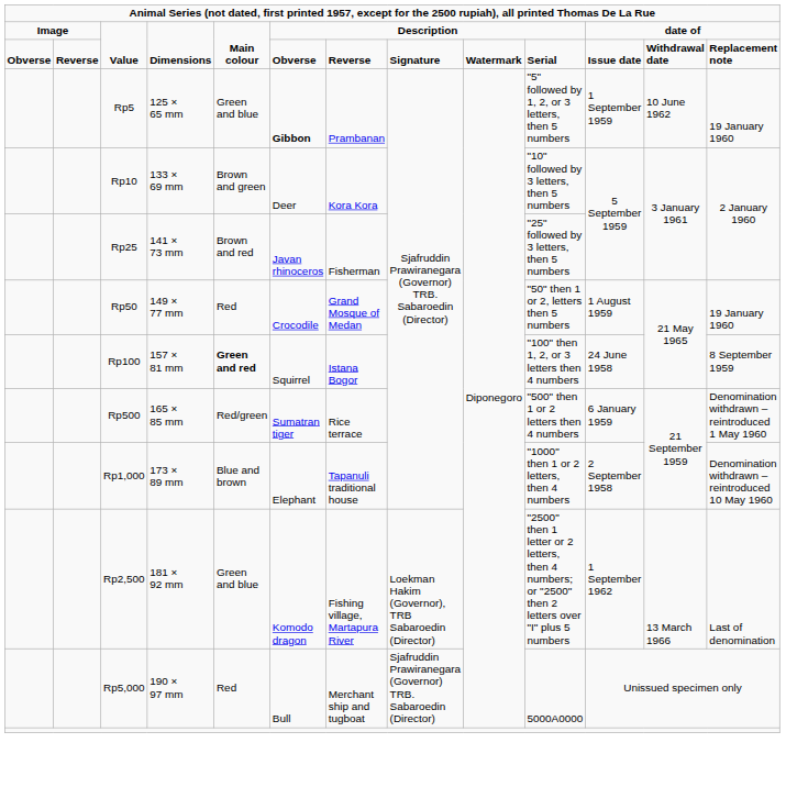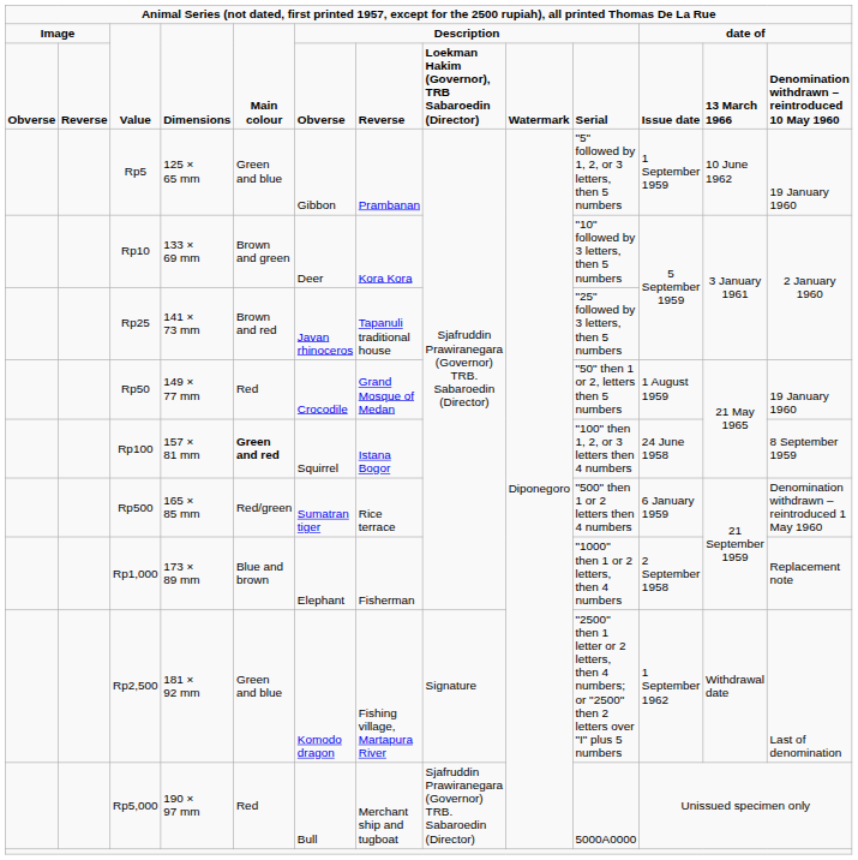 <table class="wikitable" >
 <tr style="text-align:center; font-weight:bold; vertical-align:bottom;">
 <td colspan="13">Animal Series (not dated, first printed 1957, except for the 2500 rupiah), all printed Thomas De La Rue</td>
 </tr>
 <tr style="text-align:center; font-weight:bold; vertical-align:bottom;">
 <td colspan="2">Image</td>
 <td rowspan="2">Value</td>
 <td rowspan="2">Dimensions</td>
 <td rowspan="2">Main colour</td>
 <td colspan="5">Description</td>
 <td colspan="3">date of</td>
 </tr>
 <tr style="font-weight:bold; vertical-align:bottom;">
 <td>Obverse</td>
 <td>Reverse</td>
 <td>Obverse</td>
 <td>Reverse</td>
-<td>Signature</td>
+<td style="vertical-align:bottom;">Loekman Hakim (Governor), TRB Sabaroedin (Director)</td>
 <td>Watermark</td>
 <td>Serial</td>
 <td>Issue date</td>
-<td>Withdrawal date</td>
-<td>Replacement note</td>
+<td style="vertical-align:bottom;">13 March 1966</td>
+<td style="vertical-align:bottom;">Denomination withdrawn – reintroduced 10 May 1960</td>
 </tr>
 <tr>
 <td style="font-weight:bold; vertical-align:bottom;"></td>
 <td style="font-weight:bold; vertical-align:bottom;"></td>
 <td style="text-align:center;">Rp5</td>
 <td>125  × 65 mm</td>
 <td>Green and blue</td>
-<td style="vertical-align:bottom;"><strong>Gibbon</strong></td>
+<td style="vertical-align:bottom;">Gibbon</td>
 <td style="vertical-align:bottom;"><a href='#'>Prambanan</a></td>
 <td rowspan="7" style="text-align:center;">Sjafruddin Prawiranegara (Governor) TRB. Sabaroedin (Director)</td>
 <td rowspan="9" style="text-align:center;">Diponegoro</td>
 <td>"5" followed by 1, 2, or 3 letters, then 5 numbers</td>
 <td>1 September 1959</td>
 <td>10 June 1962</td>
 <td style="vertical-align:bottom;">19 January 1960</td>
 </tr>
 <tr>
 <td style="font-weight:bold; vertical-align:bottom;"></td>
 <td style="font-weight:bold; vertical-align:bottom;"></td>
 <td style="text-align:center;">Rp10</td>
 <td>133  × 69 mm</td>
 <td>Brown and green</td>
 <td style="vertical-align:bottom;">Deer</td>
 <td style="vertical-align:bottom;"><a href='#'>Kora Kora</a></td>
 <td>"10" followed by 3 letters, then 5 numbers</td>
 <td rowspan="2" style="text-align:center;">5 September 1959</td>
 <td rowspan="2" style="text-align:center;">3 January 1961</td>
 <td rowspan="2" style="text-align:center;">2 January 1960</td>
 </tr>
 <tr>
 <td style="font-weight:bold; vertical-align:bottom;"></td>
 <td style="font-weight:bold; vertical-align:bottom;"></td>
 <td style="text-align:center;">Rp25</td>
 <td>141  × 73 mm</td>
 <td>Brown and red</td>
 <td style="vertical-align:bottom;"><a href='#'>Javan rhinoceros</a></td>
-<td style="vertical-align:bottom;">Fisherman</td>
+<td style="vertical-align:bottom;"><a href='#'>Tapanuli</a> traditional house</td>
 <td>"25" followed by 3 letters, then 5 numbers</td>
 </tr>
 <tr>
 <td style="font-weight:bold; vertical-align:bottom;"></td>
 <td style="font-weight:bold; vertical-align:bottom;"></td>
 <td style="text-align:center;">Rp50</td>
 <td>149  × 77 mm</td>
 <td>Red</td>
 <td style="vertical-align:bottom;"><a href='#'>Crocodile</a></td>
 <td style="vertical-align:bottom;"><a href='#'>Grand Mosque of Medan</a></td>
 <td>"50" then 1 or 2, letters then 5 numbers</td>
 <td>1 August 1959</td>
 <td rowspan="2" style="text-align:center;">21 May 1965</td>
 <td style="vertical-align:bottom;">19 January 1960</td>
 </tr>
 <tr>
 <td style="font-weight:bold; vertical-align:bottom;"></td>
 <td style="font-weight:bold; vertical-align:bottom;"></td>
 <td style="text-align:center;">Rp100</td>
 <td>157  × 81 mm</td>
 <td><strong>Green and red</strong></td>
 <td style="vertical-align:bottom;">Squirrel</td>
 <td style="vertical-align:bottom;"><a href='#'>Istana Bogor</a></td>
 <td>"100" then 1, 2, or 3 letters then 4 numbers</td>
 <td>24 June 1958</td>
 <td>8 September 1959</td>
 </tr>
 <tr>
 <td style="font-weight:bold; vertical-align:bottom;"></td>
 <td style="font-weight:bold; vertical-align:bottom;"></td>
 <td style="text-align:center;">Rp500</td>
 <td>165  × 85 mm</td>
 <td>Red/green</td>
 <td style="vertical-align:bottom;"><a href='#'>Sumatran tiger</a></td>
 <td style="vertical-align:bottom;">Rice terrace</td>
 <td>"500" then 1 or 2 letters then 4 numbers</td>
 <td>6 January 1959</td>
 <td rowspan="2" style="text-align:center;">21 September 1959</td>
 <td style="vertical-align:bottom;">Denomination withdrawn – reintroduced 1 May 1960</td>
 </tr>
 <tr>
 <td style="font-weight:bold; vertical-align:bottom;"></td>
 <td style="font-weight:bold; vertical-align:bottom;"></td>
 <td style="text-align:center;">Rp1,000</td>
 <td>173  × 89 mm</td>
 <td>Blue and brown</td>
 <td style="vertical-align:bottom;">Elephant</td>
-<td style="vertical-align:bottom;"><a href='#'>Tapanuli</a> traditional house</td>
+<td style="vertical-align:bottom;">Fisherman</td>
 <td style="vertical-align:bottom;">"1000" then 1 or 2 letters, then 4 numbers</td>
 <td>2 September 1958</td>
-<td style="vertical-align:bottom;">Denomination withdrawn – reintroduced 10 May 1960</td>
+<td>Replacement note</td>
 </tr>
 <tr>
 <td style="font-weight:bold; vertical-align:bottom;"></td>
 <td style="font-weight:bold; vertical-align:bottom;"></td>
 <td style="text-align:center;">Rp2,500</td>
 <td>181  × 92 mm</td>
 <td>Green and blue</td>
 <td style="vertical-align:bottom;"><a href='#'>Komodo dragon</a></td>
 <td style="vertical-align:bottom;">Fishing village, <a href='#'>Martapura River</a></td>
-<td style="vertical-align:bottom;">Loekman Hakim (Governor), TRB Sabaroedin (Director)</td>
+<td>Signature</td>
 <td style="vertical-align:bottom;">"2500" then 1 letter or 2 letters, then 4 numbers; or "2500" then 2 letters over "I" plus 5 numbers</td>
 <td>1 September 1962</td>
-<td style="vertical-align:bottom;">13 March 1966</td>
+<td>Withdrawal date</td>
 <td style="vertical-align:bottom;">Last of denomination</td>
 </tr>
 <tr>
 <td style="font-weight:bold; vertical-align:bottom;"></td>
 <td style="font-weight:bold; vertical-align:bottom;"></td>
 <td style="text-align:center;">Rp5,000</td>
 <td>190  × 97 mm</td>
 <td>Red</td>
 <td style="vertical-align:bottom;">Bull</td>
 <td style="vertical-align:bottom;">Merchant ship and tugboat</td>
 <td style="vertical-align:bottom;">Sjafruddin Prawiranegara (Governor) TRB. Sabaroedin (Director)</td>
 <td style="vertical-align:bottom;">5000A0000</td>
 <td colspan="3" style="text-align:center;">Unissued specimen only</td>
 </tr>
 <tr style="text-align:center; vertical-align:bottom;">
 <td colspan="13"></td>
 </tr>
 </table>
